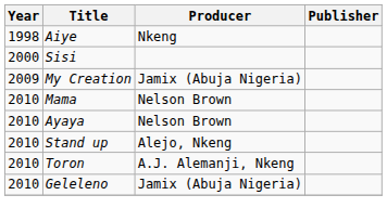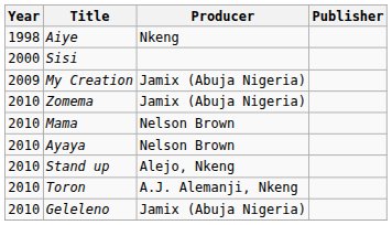 <table class="wikitable">
 <tr>
 <th>Year</th>
 <th>Title</th>
 <th>Producer</th>
 <th>Publisher</th>
 </tr>
 <tr>
 <td>1998</td>
 <td><em>Aiye</em></td>
 <td>Nkeng</td>
 <td></td>
 </tr>
 <tr>
 <td>2000</td>
 <td><em>Sisi</em></td>
 <td></td>
 <td></td>
 </tr>
 <tr>
 <td>2009</td>
 <td><em>My Creation</em></td>
+<td>Jamix (Abuja Nigeria)</td>
+<td></td>
+</tr>
+<tr>
+<td>2010</td>
+<td><em>Zomema</em></td>
 <td>Jamix (Abuja Nigeria)</td>
 <td></td>
 </tr>
 <tr>
 <td>2010</td>
 <td><em>Mama</em></td>
 <td>Nelson Brown</td>
 <td></td>
 </tr>
 <tr>
 <td>2010</td>
 <td><em>Ayaya</em></td>
 <td>Nelson Brown</td>
 <td></td>
 </tr>
 <tr>
 <td>2010</td>
 <td><em>Stand up</em></td>
 <td>Alejo, Nkeng</td>
 <td></td>
 </tr>
 <tr>
 <td>2010</td>
 <td><em>Toron</em></td>
 <td>A.J. Alemanji, Nkeng</td>
 <td></td>
 </tr>
 <tr>
 <td>2010</td>
 <td><em>Geleleno</em></td>
 <td>Jamix (Abuja Nigeria)</td>
 <td></td>
 </tr>
 <tr>
 </tr>
 </table>
